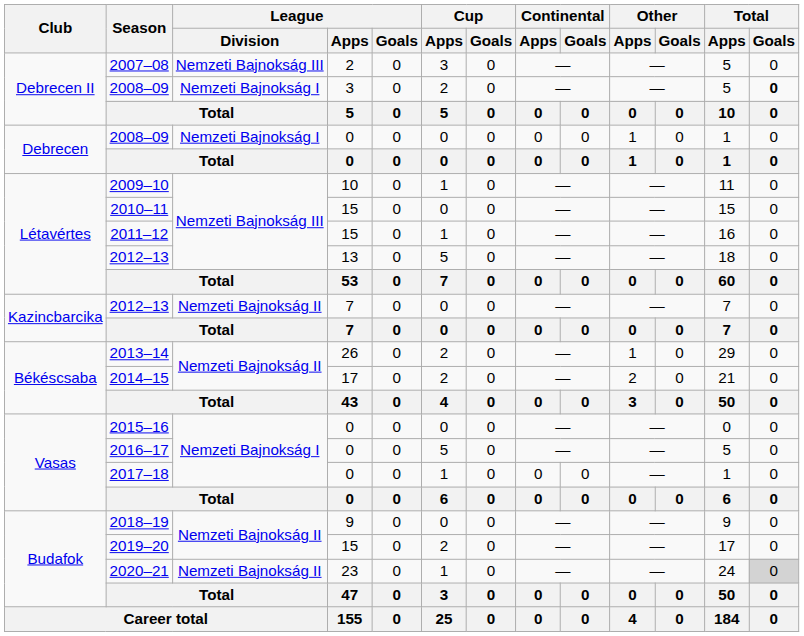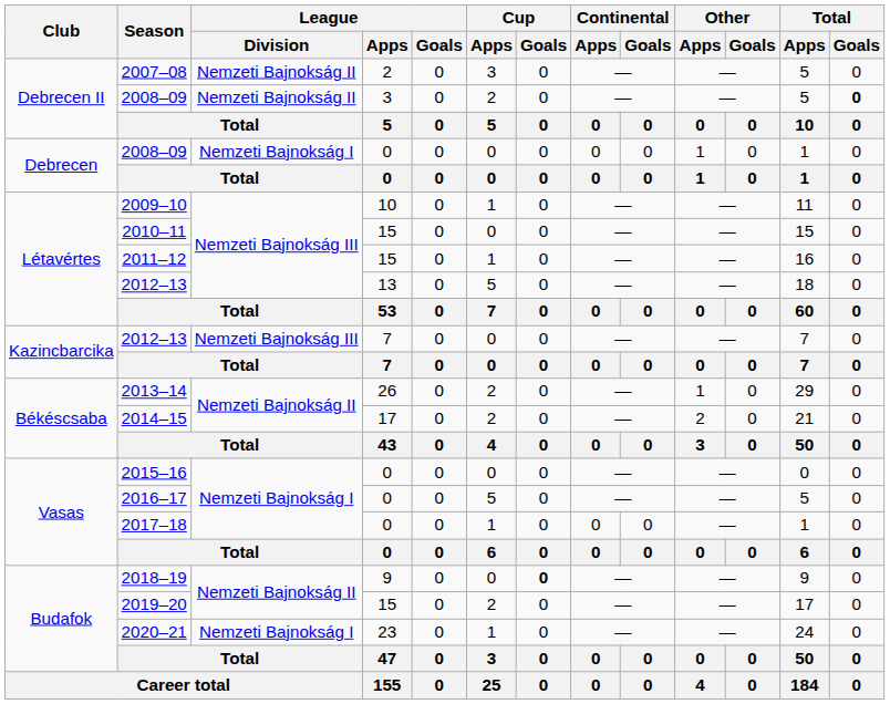 <table class="wikitable" style="text-align:center">
 <tr>
 <th rowspan="2">Club</th>
 <th rowspan="2">Season</th>
 <th colspan="3">League</th>
 <th colspan="2">Cup</th>
 <th colspan="2">Continental</th>
 <th colspan="2">Other</th>
 <th colspan="2">Total</th>
 </tr>
 <tr>
 <th>Division</th>
 <th>Apps</th>
 <th>Goals</th>
 <th>Apps</th>
 <th>Goals</th>
 <th>Apps</th>
 <th>Goals</th>
 <th>Apps</th>
 <th>Goals</th>
 <th>Apps</th>
 <th>Goals</th>
 </tr>
 <tr>
 <td rowspan="3"><a href='#'>Debrecen II</a></td>
 <td><a href='#'>2007–08</a></td>
-<td><a href='#'>Nemzeti Bajnokság III</a></td>
+<td><a href='#'>Nemzeti Bajnokság II</a></td>
 <td>2</td>
 <td>0</td>
 <td>3</td>
 <td>0</td>
 <td colspan="2">—</td>
 <td colspan="2">—</td>
 <td>5</td>
 <td>0</td>
 </tr>
 <tr>
 <td><a href='#'>2008–09</a></td>
-<td><a href='#'>Nemzeti Bajnokság I</a></td>
+<td><a href='#'>Nemzeti Bajnokság II</a></td>
 <td>3</td>
 <td>0</td>
 <td>2</td>
 <td>0</td>
 <td colspan="2">—</td>
 <td colspan="2">—</td>
 <td>5</td>
 <td><strong>0</strong></td>
 </tr>
 <tr>
 <th colspan="2">Total</th>
 <th>5</th>
 <th>0</th>
 <th>5</th>
 <th>0</th>
 <th>0</th>
 <th>0</th>
 <th>0</th>
 <th>0</th>
 <th>10</th>
 <th>0</th>
 </tr>
 <tr>
 <td rowspan="2"><a href='#'>Debrecen</a></td>
 <td><a href='#'>2008–09</a></td>
 <td><a href='#'>Nemzeti Bajnokság I</a></td>
 <td>0</td>
 <td>0</td>
 <td>0</td>
 <td>0</td>
 <td>0</td>
 <td>0</td>
 <td>1</td>
 <td>0</td>
 <td>1</td>
 <td>0</td>
 </tr>
 <tr>
 <th colspan="2">Total</th>
 <th>0</th>
 <th>0</th>
 <th>0</th>
 <th>0</th>
 <th>0</th>
 <th>0</th>
 <th>1</th>
 <th>0</th>
 <th>1</th>
 <th>0</th>
 </tr>
 <tr>
 <td rowspan="5"><a href='#'>Létavértes</a></td>
 <td><a href='#'>2009–10</a></td>
 <td rowspan="4"><a href='#'>Nemzeti Bajnokság III</a></td>
 <td>10</td>
 <td>0</td>
 <td>1</td>
 <td>0</td>
 <td colspan="2">—</td>
 <td colspan="2">—</td>
 <td>11</td>
 <td>0</td>
 </tr>
 <tr>
 <td><a href='#'>2010–11</a></td>
 <td>15</td>
 <td>0</td>
 <td>0</td>
 <td>0</td>
 <td colspan="2">—</td>
 <td colspan="2">—</td>
 <td>15</td>
 <td>0</td>
 </tr>
 <tr>
 <td><a href='#'>2011–12</a></td>
 <td>15</td>
 <td>0</td>
 <td>1</td>
 <td>0</td>
 <td colspan="2">—</td>
 <td colspan="2">—</td>
 <td>16</td>
 <td>0</td>
 </tr>
 <tr>
 <td><a href='#'>2012–13</a></td>
 <td>13</td>
 <td>0</td>
 <td>5</td>
 <td>0</td>
 <td colspan="2">—</td>
 <td colspan="2">—</td>
 <td>18</td>
 <td>0</td>
 </tr>
 <tr>
 <th colspan="2">Total</th>
 <th>53</th>
 <th>0</th>
 <th>7</th>
 <th>0</th>
 <th>0</th>
 <th>0</th>
 <th>0</th>
 <th>0</th>
 <th>60</th>
 <th>0</th>
 </tr>
 <tr>
 <td rowspan="2"><a href='#'>Kazincbarcika</a></td>
 <td><a href='#'>2012–13</a></td>
-<td><a href='#'>Nemzeti Bajnokság II</a></td>
+<td><a href='#'>Nemzeti Bajnokság III</a></td>
 <td>7</td>
 <td>0</td>
 <td>0</td>
 <td>0</td>
 <td colspan="2">—</td>
 <td colspan="2">—</td>
 <td>7</td>
 <td>0</td>
 </tr>
 <tr>
 <th colspan="2">Total</th>
 <th>7</th>
 <th>0</th>
 <th>0</th>
 <th>0</th>
 <th>0</th>
 <th>0</th>
 <th>0</th>
 <th>0</th>
 <th>7</th>
 <th>0</th>
 </tr>
 <tr>
 <td rowspan="3"><a href='#'>Békéscsaba</a></td>
 <td><a href='#'>2013–14</a></td>
 <td rowspan="2"><a href='#'>Nemzeti Bajnokság II</a></td>
 <td>26</td>
 <td>0</td>
 <td>2</td>
 <td>0</td>
 <td colspan="2">—</td>
 <td>1</td>
 <td>0</td>
 <td>29</td>
 <td>0</td>
 </tr>
 <tr>
 <td><a href='#'>2014–15</a></td>
 <td>17</td>
 <td>0</td>
 <td>2</td>
 <td>0</td>
 <td colspan="2">—</td>
 <td>2</td>
 <td>0</td>
 <td>21</td>
 <td>0</td>
 </tr>
 <tr>
 <th colspan="2">Total</th>
 <th>43</th>
 <th>0</th>
 <th>4</th>
 <th>0</th>
 <th>0</th>
 <th>0</th>
 <th>3</th>
 <th>0</th>
 <th>50</th>
 <th>0</th>
 </tr>
 <tr>
 <td rowspan="4"><a href='#'>Vasas</a></td>
 <td><a href='#'>2015–16</a></td>
 <td rowspan="3"><a href='#'>Nemzeti Bajnokság I</a></td>
 <td>0</td>
 <td>0</td>
 <td>0</td>
 <td>0</td>
 <td colspan="2">—</td>
 <td colspan="2">—</td>
 <td>0</td>
 <td>0</td>
 </tr>
 <tr>
 <td><a href='#'>2016–17</a></td>
 <td>0</td>
 <td>0</td>
 <td>5</td>
 <td>0</td>
 <td colspan="2">—</td>
 <td colspan="2">—</td>
 <td>5</td>
 <td>0</td>
 </tr>
 <tr>
 <td><a href='#'>2017–18</a></td>
 <td>0</td>
 <td>0</td>
 <td>1</td>
 <td>0</td>
 <td>0</td>
 <td>0</td>
 <td colspan="2">—</td>
 <td>1</td>
 <td>0</td>
 </tr>
 <tr>
 <th colspan="2">Total</th>
 <th>0</th>
 <th>0</th>
 <th>6</th>
 <th>0</th>
 <th>0</th>
 <th>0</th>
 <th>0</th>
 <th>0</th>
 <th>6</th>
 <th>0</th>
 </tr>
 <tr>
 <td rowspan="4"><a href='#'>Budafok</a></td>
 <td><a href='#'>2018–19</a></td>
 <td rowspan="2"><a href='#'>Nemzeti Bajnokság II</a></td>
 <td>9</td>
 <td>0</td>
 <td>0</td>
-<td>0</td>
+<td><strong>0</strong></td>
 <td colspan="2">—</td>
 <td colspan="2">—</td>
 <td>9</td>
 <td>0</td>
 </tr>
 <tr>
 <td><a href='#'>2019–20</a></td>
 <td>15</td>
 <td>0</td>
 <td>2</td>
 <td>0</td>
 <td colspan="2">—</td>
 <td colspan="2">—</td>
 <td>17</td>
 <td>0</td>
 </tr>
 <tr>
 <td><a href='#'>2020–21</a></td>
-<td><a href='#'>Nemzeti Bajnokság II</a></td>
+<td><a href='#'>Nemzeti Bajnokság I</a></td>
 <td>23</td>
 <td>0</td>
 <td>1</td>
 <td>0</td>
 <td colspan="2">—</td>
 <td colspan="2">—</td>
 <td>24</td>
-<td style="background: lightgrey;">0</td>
+<td>0</td>
 </tr>
 <tr>
 <th colspan="2">Total</th>
 <th>47</th>
 <th>0</th>
 <th>3</th>
 <th>0</th>
 <th>0</th>
 <th>0</th>
 <th>0</th>
 <th>0</th>
 <th>50</th>
 <th>0</th>
 </tr>
 <tr>
 <th colspan="3">Career total</th>
 <th>155</th>
 <th>0</th>
 <th>25</th>
 <th>0</th>
 <th>0</th>
 <th>0</th>
 <th>4</th>
 <th>0</th>
 <th>184</th>
 <th>0</th>
 </tr>
 </table>
